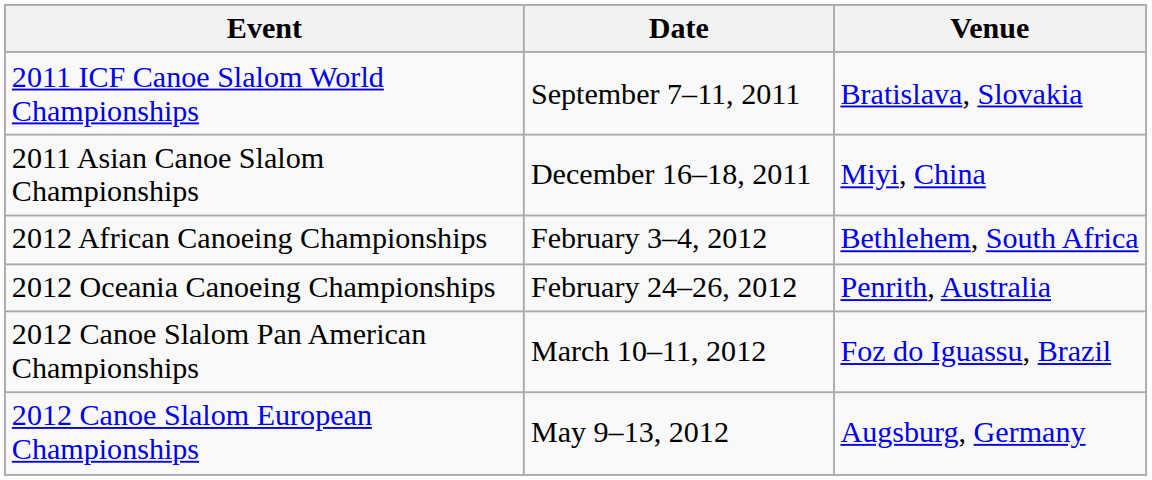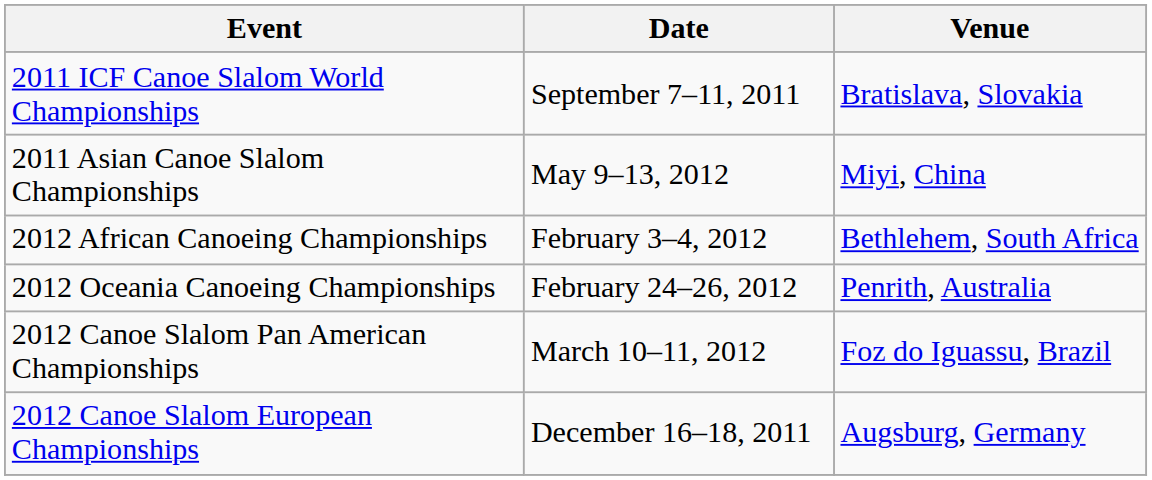 <table class=wikitable>
 <tr>
 <th width=350>Event</th>
 <th width=200>Date</th>
 <th width=200>Venue</th>
 </tr>
 <tr>
 <td><a href='#'>2011 ICF Canoe Slalom World Championships</a></td>
 <td>September 7–11, 2011</td>
 <td> <a href='#'>Bratislava</a>, <a href='#'>Slovakia</a></td>
 </tr>
 <tr>
 <td>2011 Asian Canoe Slalom Championships</td>
-<td>December 16–18, 2011</td>
+<td>May 9–13, 2012</td>
 <td> <a href='#'>Miyi</a>, <a href='#'>China</a></td>
 </tr>
 <tr>
 <td>2012 African Canoeing Championships</td>
 <td>February 3–4, 2012</td>
 <td> <a href='#'>Bethlehem</a>, <a href='#'>South Africa</a></td>
 </tr>
 <tr>
 <td>2012 Oceania Canoeing Championships</td>
 <td>February 24–26, 2012</td>
 <td> <a href='#'>Penrith</a>, <a href='#'>Australia</a></td>
 </tr>
 <tr>
 <td>2012 Canoe Slalom Pan American Championships</td>
 <td>March 10–11, 2012</td>
 <td> <a href='#'>Foz do Iguassu</a>, <a href='#'>Brazil</a></td>
 </tr>
 <tr>
 <td><a href='#'>2012 Canoe Slalom European Championships</a></td>
-<td>May 9–13, 2012</td>
+<td>December 16–18, 2011</td>
 <td> <a href='#'>Augsburg</a>, <a href='#'>Germany</a></td>
 </tr>
 </table>
